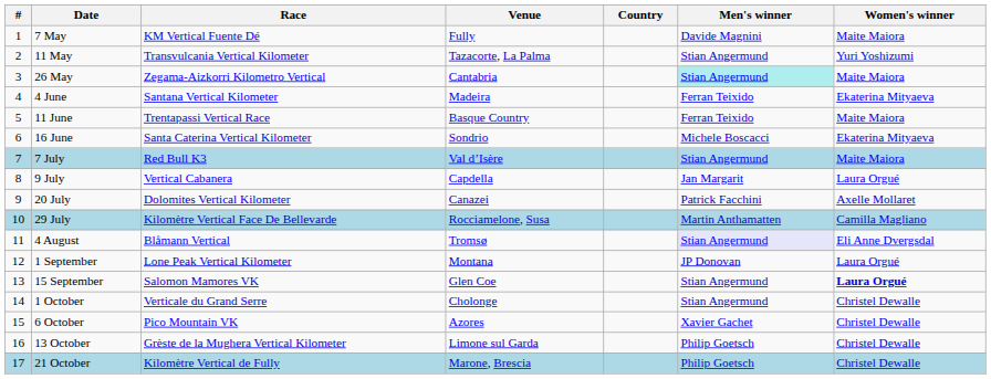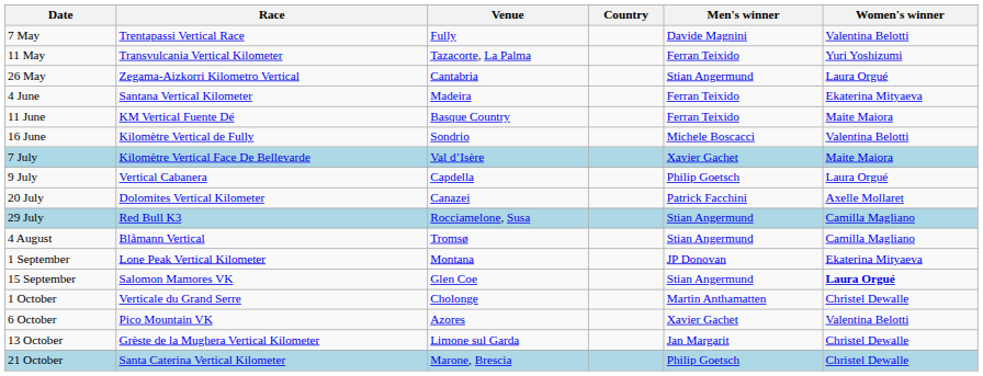 <table class="wikitable" width=90% style="font-size:90%; text-align:left;">
 <tr>
-<th>#</th>
 <th>Date</th>
 <th>Race</th>
 <th>Venue</th>
 <th>Country</th>
 <th>Men's winner</th>
 <th>Women's winner</th>
 </tr>
 <tr>
-<td align=center>1</td>
 <td>7 May</td>
-<td><a href='#'>KM Vertical Fuente Dé</a></td>
+<td><a href='#'>Trentapassi Vertical Race</a></td>
 <td><a href='#'>Fully</a></td>
 <td></td>
 <td> <a href='#'>Davide Magnini</a></td>
-<td> <a href='#'>Maite Maiora</a></td>
+<td> <a href='#'>Valentina Belotti</a></td>
 </tr>
 <tr>
-<td align=center>2</td>
 <td>11 May</td>
 <td><a href='#'>Transvulcania Vertical Kilometer</a></td>
 <td><a href='#'>Tazacorte</a>, <a href='#'>La Palma</a></td>
 <td></td>
-<td> <a href='#'>Stian Angermund</a></td>
+<td> <a href='#'>Ferran Teixido</a></td>
 <td> <a href='#'>Yuri Yoshizumi</a></td>
 </tr>
 <tr>
-<td align=center>3</td>
 <td>26 May</td>
 <td><a href='#'>Zegama-Aizkorri Kilometro Vertical</a></td>
 <td><a href='#'>Cantabria</a></td>
 <td></td>
-<td style="background: paleturquoise;"> <a href='#'>Stian Angermund</a></td>
-<td> <a href='#'>Maite Maiora</a></td>
+<td> <a href='#'>Stian Angermund</a></td>
+<td> <a href='#'>Laura Orgué</a></td>
 </tr>
 <tr>
-<td align=center>4</td>
 <td>4 June</td>
 <td><a href='#'>Santana Vertical Kilometer</a></td>
 <td><a href='#'>Madeira</a></td>
 <td></td>
 <td> <a href='#'>Ferran Teixido</a></td>
 <td> <a href='#'>Ekaterina Mityaeva</a></td>
 </tr>
 <tr>
-<td align=center>5</td>
 <td>11 June</td>
-<td><a href='#'>Trentapassi Vertical Race</a></td>
+<td><a href='#'>KM Vertical Fuente Dé</a></td>
 <td><a href='#'>Basque Country</a></td>
 <td></td>
 <td> <a href='#'>Ferran Teixido</a></td>
 <td> <a href='#'>Maite Maiora</a></td>
 </tr>
 <tr>
-<td align=center>6</td>
 <td>16 June</td>
-<td><a href='#'>Santa Caterina Vertical Kilometer</a></td>
+<td><a href='#'>Kilomètre Vertical de Fully</a></td>
 <td><a href='#'>Sondrio</a></td>
 <td></td>
 <td> <a href='#'>Michele Boscacci</a></td>
-<td> <a href='#'>Ekaterina Mityaeva</a></td>
+<td> <a href='#'>Valentina Belotti</a></td>
 </tr>
 <tr bgcolor=lightblue>
-<td align=center>7</td>
 <td>7 July</td>
-<td><a href='#'>Red Bull K3</a></td>
+<td><a href='#'>Kilomètre Vertical Face De Bellevarde</a></td>
 <td><a href='#'>Val d’Isère</a></td>
 <td></td>
-<td> <a href='#'>Stian Angermund</a></td>
+<td> <a href='#'>Xavier Gachet</a></td>
 <td> <a href='#'>Maite Maiora</a></td>
 </tr>
 <tr>
-<td align=center>8</td>
 <td>9 July</td>
 <td><a href='#'>Vertical Cabanera</a></td>
 <td><a href='#'>Capdella</a></td>
 <td></td>
-<td> <a href='#'>Jan Margarit</a></td>
+<td> <a href='#'>Philip Goetsch</a></td>
 <td> <a href='#'>Laura Orgué</a></td>
 </tr>
 <tr>
-<td align=center>9</td>
 <td>20 July</td>
 <td><a href='#'>Dolomites Vertical Kilometer</a></td>
 <td><a href='#'>Canazei</a></td>
 <td></td>
 <td> <a href='#'>Patrick Facchini</a></td>
 <td> <a href='#'>Axelle Mollaret</a></td>
 </tr>
 <tr bgcolor=lightblue>
-<td align=center>10</td>
 <td>29 July</td>
-<td><a href='#'>Kilomètre Vertical Face De Bellevarde</a></td>
+<td><a href='#'>Red Bull K3</a></td>
 <td><a href='#'>Rocciamelone</a>, <a href='#'>Susa</a></td>
 <td></td>
-<td> <a href='#'>Martin Anthamatten</a></td>
+<td> <a href='#'>Stian Angermund</a></td>
 <td> <a href='#'>Camilla Magliano</a></td>
 </tr>
 <tr>
-<td align=center>11</td>
 <td>4 August</td>
 <td><a href='#'>Blåmann Vertical</a></td>
 <td><a href='#'>Tromsø</a></td>
 <td></td>
-<td style="background: lavender;"> <a href='#'>Stian Angermund</a></td>
-<td> <a href='#'>Eli Anne Dvergsdal</a></td>
+<td> <a href='#'>Stian Angermund</a></td>
+<td> <a href='#'>Camilla Magliano</a></td>
 </tr>
 <tr>
-<td align=center>12</td>
 <td>1 September</td>
 <td><a href='#'>Lone Peak Vertical Kilometer</a></td>
 <td><a href='#'>Montana</a></td>
 <td></td>
 <td> <a href='#'>JP Donovan</a></td>
-<td> <a href='#'>Laura Orgué</a></td>
+<td> <a href='#'>Ekaterina Mityaeva</a></td>
 </tr>
 <tr>
-<td align=center>13</td>
 <td>15 September</td>
 <td><a href='#'>Salomon Mamores VK</a></td>
 <td><a href='#'>Glen Coe</a></td>
 <td></td>
 <td> <a href='#'>Stian Angermund</a></td>
 <td><strong> <a href='#'>Laura Orgué</a></strong></td>
 </tr>
 <tr>
-<td align=center>14</td>
 <td>1 October</td>
 <td><a href='#'>Verticale du Grand Serre</a></td>
 <td><a href='#'>Cholonge</a></td>
 <td></td>
-<td> <a href='#'>Stian Angermund</a></td>
+<td> <a href='#'>Martin Anthamatten</a></td>
 <td> <a href='#'>Christel Dewalle</a></td>
 </tr>
 <tr>
-<td align=center>15</td>
 <td>6 October</td>
 <td><a href='#'>Pico Mountain VK</a></td>
 <td><a href='#'>Azores</a></td>
 <td></td>
 <td> <a href='#'>Xavier Gachet</a></td>
-<td> <a href='#'>Christel Dewalle</a></td>
+<td> <a href='#'>Valentina Belotti</a></td>
 </tr>
 <tr>
-<td align=center>16</td>
 <td>13 October</td>
 <td><a href='#'>Grèste de la Mughera Vertical Kilometer</a></td>
 <td><a href='#'>Limone sul Garda</a></td>
 <td></td>
-<td> <a href='#'>Philip Goetsch</a></td>
+<td> <a href='#'>Jan Margarit</a></td>
 <td> <a href='#'>Christel Dewalle</a></td>
 </tr>
 <tr bgcolor=lightblue>
-<td align=center>17</td>
 <td>21 October</td>
-<td><a href='#'>Kilomètre Vertical de Fully</a></td>
+<td><a href='#'>Santa Caterina Vertical Kilometer</a></td>
 <td><a href='#'>Marone</a>, <a href='#'>Brescia</a></td>
 <td></td>
 <td> <a href='#'>Philip Goetsch</a></td>
 <td> <a href='#'>Christel Dewalle</a></td>
 </tr>
 </table>
